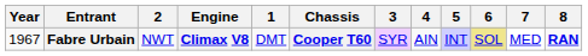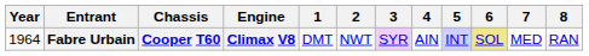 <table class="wikitable" style="text-align:center; font-size:90%">
 <tr>
 <th>Year</th>
 <th>Entrant</th>
-<th>2</th>
+<th>Chassis</th>
 <th>Engine</th>
 <th>1</th>
-<th>Chassis</th>
+<th>2</th>
 <th>3</th>
 <th>4</th>
 <th>5</th>
 <th>6</th>
 <th>7</th>
 <th>8</th>
 </tr>
 <tr>
-<td>1967</td>
+<td>1964</td>
 <th>Fabre Urbain</th>
-<td><a href='#'>NWT</a></td>
+<th><a href='#'>Cooper</a> <a href='#'>T60</a></th>
 <th><a href='#'>Climax</a> <a href='#'>V8</a></th>
 <td><a href='#'>DMT</a></td>
-<th><a href='#'>Cooper</a> <a href='#'>T60</a></th>
+<td><a href='#'>NWT</a></td>
 <td style="background:#EFCFFF;"><a href='#'>SYR</a><br></td>
 <td><a href='#'>AIN</a></td>
 <td style="background:#CFCFFF;"><a href='#'>INT</a><br></td>
 <td style="background: khaki;"><a href='#'>SOL</a></td>
 <td style="background:#ffffff;"><a href='#'>MED</a><br></td>
-<td><strong><a href='#'>RAN</a></strong></td>
+<td><a href='#'>RAN</a></td>
 </tr>
 </table>
